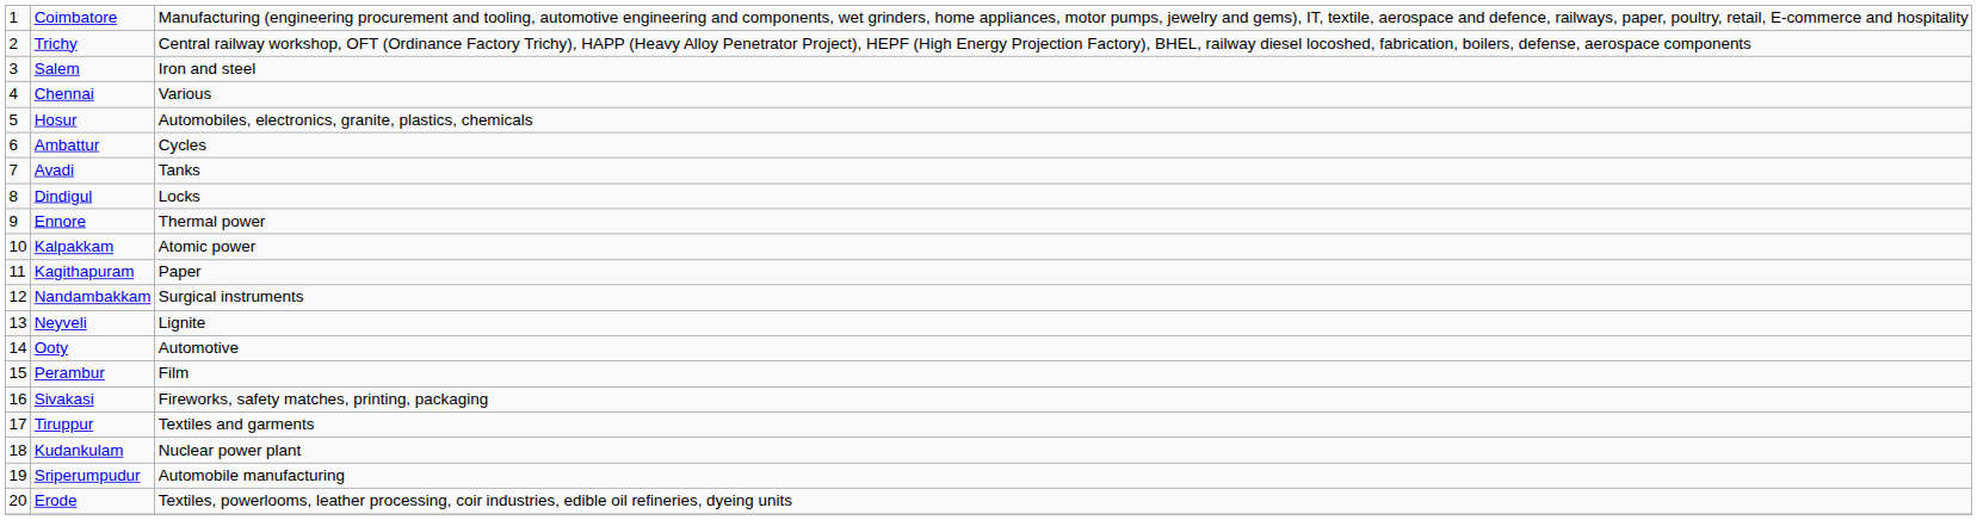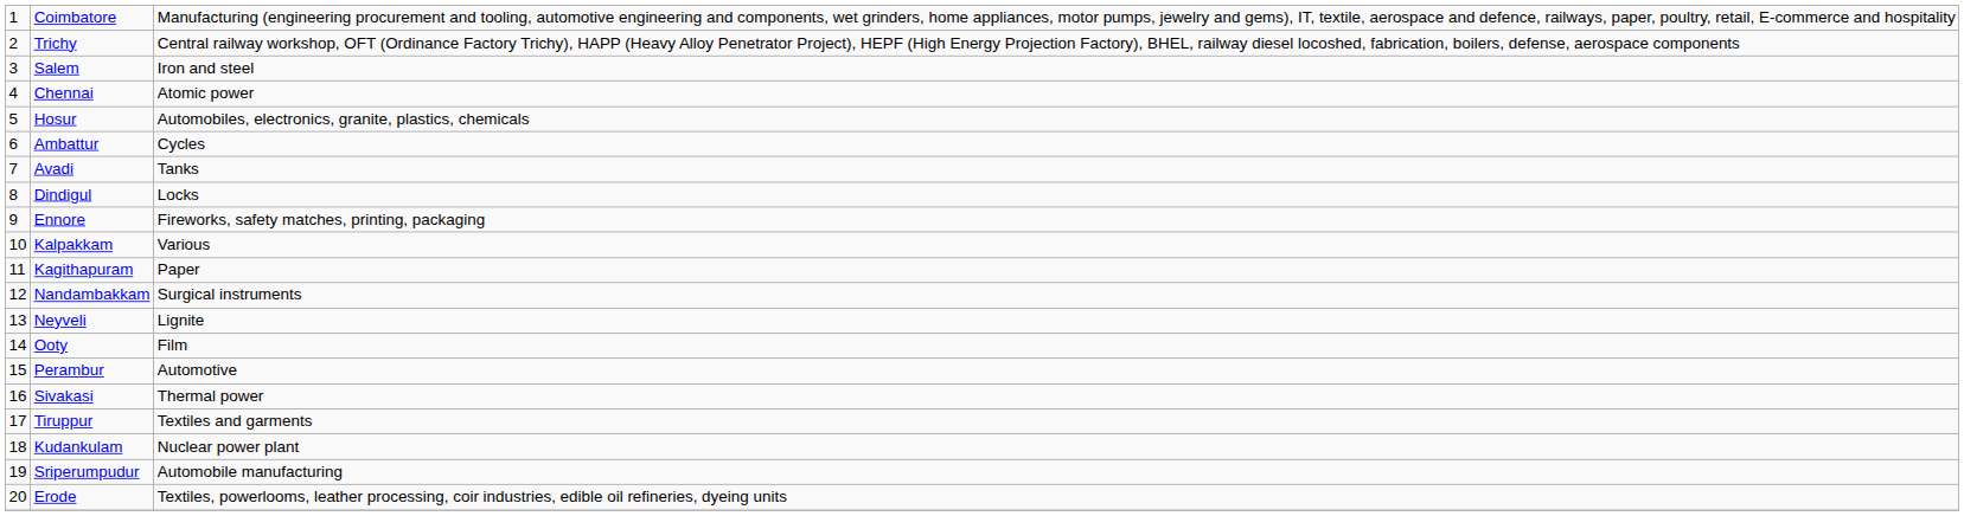 <table class="wikitable sortable">
 <tr>
 <td>1</td>
 <td><a href='#'>Coimbatore</a></td>
 <td>Manufacturing (engineering procurement and tooling, automotive engineering and components, wet grinders, home appliances, motor pumps, jewelry and gems), IT, textile, aerospace and defence, railways, paper, poultry, retail, E-commerce and hospitality</td>
 </tr>
 <tr>
 <td>2</td>
 <td><a href='#'>Trichy</a></td>
 <td>Central railway workshop, OFT (Ordinance Factory Trichy), HAPP (Heavy Alloy Penetrator Project), HEPF (High Energy Projection Factory), BHEL, railway diesel locoshed, fabrication, boilers, defense, aerospace components</td>
 </tr>
 <tr>
 <td>3</td>
 <td><a href='#'>Salem</a></td>
 <td>Iron and steel</td>
 </tr>
 <tr>
 <td>4</td>
 <td><a href='#'>Chennai</a></td>
-<td>Various</td>
+<td>Atomic power</td>
 </tr>
 <tr>
 <td>5</td>
 <td><a href='#'>Hosur</a></td>
 <td>Automobiles, electronics, granite, plastics, chemicals</td>
 </tr>
 <tr>
 <td>6</td>
 <td><a href='#'>Ambattur</a></td>
 <td>Cycles</td>
 </tr>
 <tr>
 <td>7</td>
 <td><a href='#'>Avadi</a></td>
 <td>Tanks</td>
 </tr>
 <tr>
 <td>8</td>
 <td><a href='#'>Dindigul</a></td>
 <td>Locks</td>
 </tr>
 <tr>
 <td>9</td>
 <td><a href='#'>Ennore</a></td>
-<td>Thermal power</td>
+<td>Fireworks, safety matches, printing, packaging</td>
 </tr>
 <tr>
 <td>10</td>
 <td><a href='#'>Kalpakkam</a></td>
-<td>Atomic power</td>
+<td>Various</td>
 </tr>
 <tr>
 <td>11</td>
 <td><a href='#'>Kagithapuram</a></td>
 <td>Paper</td>
 </tr>
 <tr>
 <td>12</td>
 <td><a href='#'>Nandambakkam</a></td>
 <td>Surgical instruments</td>
 </tr>
 <tr>
 <td>13</td>
 <td><a href='#'>Neyveli</a></td>
 <td>Lignite</td>
 </tr>
 <tr>
 <td>14</td>
 <td><a href='#'>Ooty</a></td>
-<td>Automotive</td>
+<td>Film</td>
 </tr>
 <tr>
 <td>15</td>
 <td><a href='#'>Perambur</a></td>
-<td>Film</td>
+<td>Automotive</td>
 </tr>
 <tr>
 <td>16</td>
 <td><a href='#'>Sivakasi</a></td>
-<td>Fireworks, safety matches, printing, packaging</td>
+<td>Thermal power</td>
 </tr>
 <tr>
 <td>17</td>
 <td><a href='#'>Tiruppur</a></td>
 <td>Textiles and garments</td>
 </tr>
 <tr>
 <td>18</td>
 <td><a href='#'>Kudankulam</a></td>
 <td>Nuclear power plant</td>
 </tr>
 <tr>
 <td>19</td>
 <td><a href='#'>Sriperumpudur</a></td>
 <td>Automobile manufacturing</td>
 </tr>
 <tr>
 <td>20</td>
 <td><a href='#'>Erode</a></td>
 <td>Textiles, powerlooms, leather processing, coir industries, edible oil refineries, dyeing units</td>
 </tr>
 <tr>
 </tr>
 <tr || >
 </tr>
 <tr>
 </tr>
 <tr || >
 </tr>
 <tr>
 </tr>
 <tr || >
 </tr>
 <tr>
 </tr>
 <tr || >
 </tr>
 <tr>
 </tr>
 <tr || >
 </tr>
 <tr>
 </tr>
 <tr || >
 </tr>
 <tr>
 </tr>
 <tr || >
 </tr>
 <tr>
 </tr>
 <tr || >
 </tr>
 </table>
